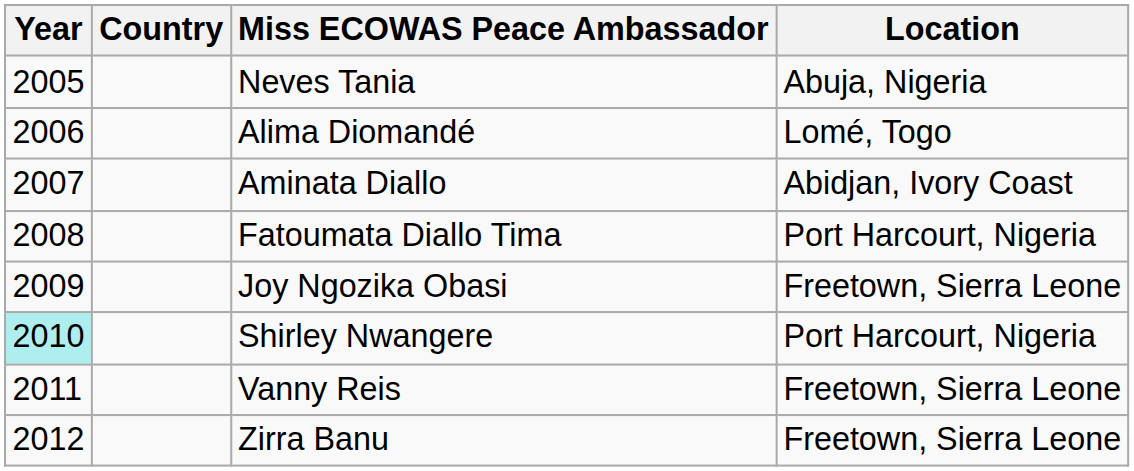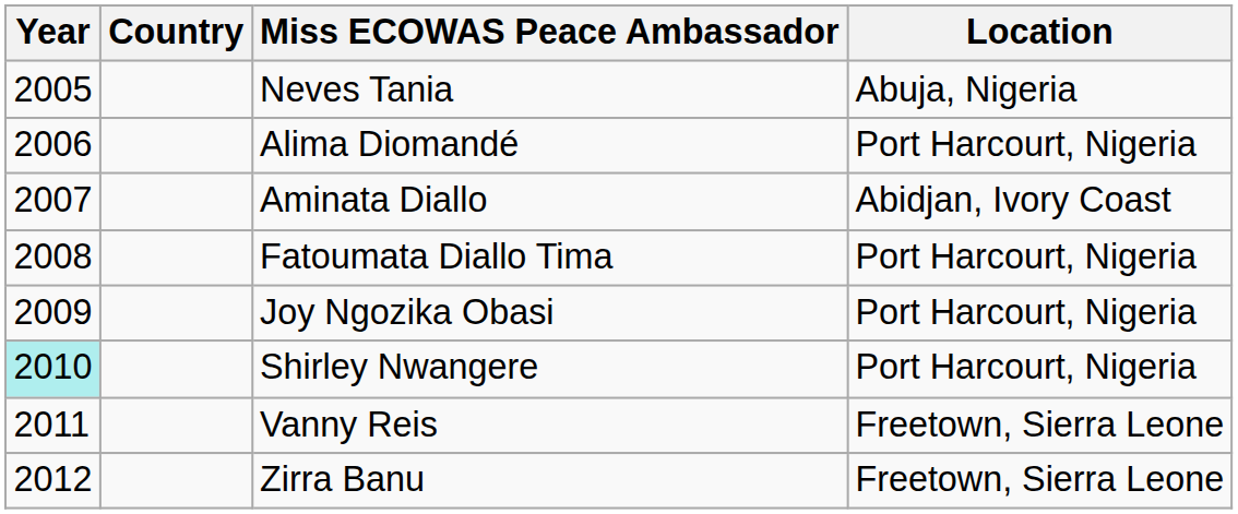 <table class="wikitable">
 <tr>
 <th>Year</th>
 <th>Country</th>
 <th>Miss ECOWAS Peace Ambassador</th>
 <th>Location</th>
 </tr>
 <tr>
 <td>2005</td>
 <td></td>
 <td>Neves Tania</td>
 <td>Abuja, Nigeria</td>
 </tr>
 <tr>
 <td>2006</td>
 <td></td>
 <td>Alima Diomandé</td>
-<td>Lomé, Togo</td>
+<td>Port Harcourt, Nigeria</td>
 </tr>
 <tr>
 <td>2007</td>
 <td></td>
 <td>Aminata Diallo</td>
 <td>Abidjan, Ivory Coast</td>
 </tr>
 <tr>
 <td>2008</td>
 <td></td>
 <td>Fatoumata Diallo Tima</td>
 <td>Port Harcourt, Nigeria</td>
 </tr>
 <tr>
 <td>2009</td>
 <td></td>
 <td>Joy Ngozika Obasi</td>
-<td>Freetown, Sierra Leone</td>
+<td>Port Harcourt, Nigeria</td>
 </tr>
 <tr>
 <td style="background: paleturquoise;">2010</td>
 <td></td>
 <td>Shirley Nwangere</td>
 <td>Port Harcourt, Nigeria</td>
 </tr>
 <tr>
 <td>2011</td>
 <td></td>
 <td>Vanny Reis</td>
 <td>Freetown, Sierra Leone</td>
 </tr>
 <tr>
 <td>2012</td>
 <td></td>
 <td>Zirra Banu</td>
 <td>Freetown, Sierra Leone</td>
 </tr>
 </table>
